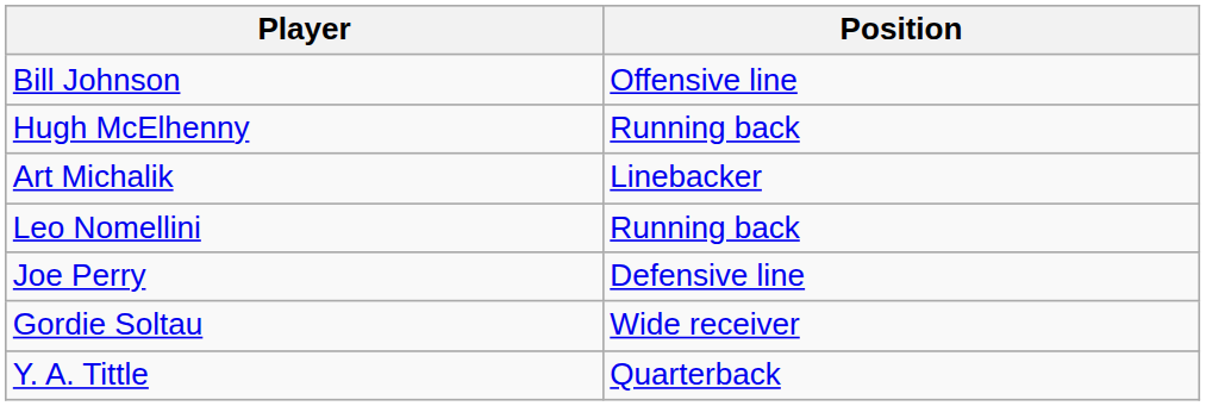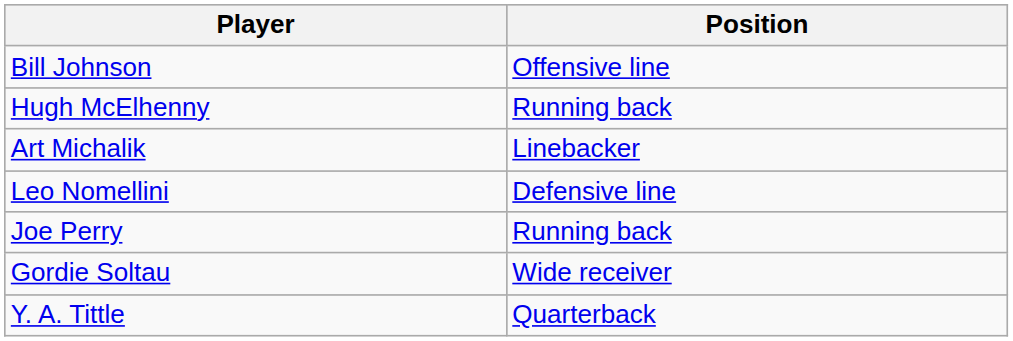 <table class="wikitable">
 <tr align="center">
 <th bgcolor="#DDDDFF" width="21.0%">Player</th>
 <th bgcolor="#DDDDFF" width="21.0%">Position</th>
 </tr>
 <tr>
 <td><a href='#'>Bill Johnson</a></td>
 <td><a href='#'>Offensive line</a></td>
 </tr>
 <tr>
 <td><a href='#'>Hugh McElhenny</a></td>
 <td><a href='#'>Running back</a></td>
 </tr>
 <tr>
 <td><a href='#'>Art Michalik</a></td>
 <td><a href='#'>Linebacker</a></td>
 </tr>
 <tr>
 <td><a href='#'>Leo Nomellini</a></td>
-<td><a href='#'>Running back</a></td>
+<td><a href='#'>Defensive line</a></td>
 </tr>
 <tr>
 <td><a href='#'>Joe Perry</a></td>
-<td><a href='#'>Defensive line</a></td>
+<td><a href='#'>Running back</a></td>
 </tr>
 <tr>
 <td><a href='#'>Gordie Soltau</a></td>
 <td><a href='#'>Wide receiver</a></td>
 </tr>
 <tr>
 <td><a href='#'>Y. A. Tittle</a></td>
 <td><a href='#'>Quarterback</a></td>
 </tr>
 </table>
